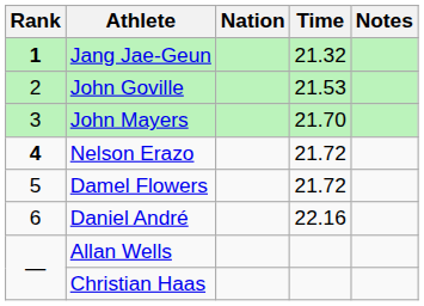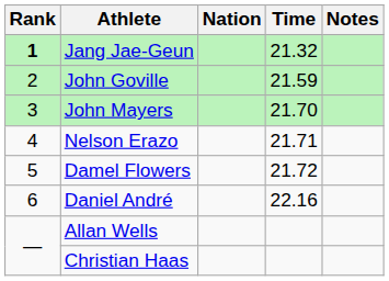 <table class="wikitable sortable" style="text-align:center">
 <tr>
 <th>Rank</th>
 <th>Athlete</th>
 <th>Nation</th>
 <th>Time</th>
 <th>Notes</th>
 </tr>
 <tr style="background:#bbf3bb;">
 <td><strong>1</strong></td>
 <td align=left><a href='#'>Jang Jae-Geun</a></td>
 <td align=left></td>
 <td>21.32</td>
 <td></td>
 </tr>
 <tr style="background:#bbf3bb;">
 <td>2</td>
 <td align=left><a href='#'>John Goville</a></td>
 <td align=left></td>
-<td>21.53</td>
+<td>21.59</td>
 <td></td>
 </tr>
 <tr style="background:#bbf3bb;">
 <td>3</td>
 <td align=left><a href='#'>John Mayers</a></td>
 <td align=left></td>
 <td>21.70</td>
 <td></td>
 </tr>
 <tr>
-<td><strong>4</strong></td>
+<td>4</td>
 <td align=left><a href='#'>Nelson Erazo</a></td>
 <td align=left></td>
-<td>21.72</td>
+<td>21.71</td>
 <td></td>
 </tr>
 <tr>
 <td>5</td>
 <td align=left><a href='#'>Damel Flowers</a></td>
 <td align=left></td>
 <td>21.72</td>
 <td></td>
 </tr>
 <tr>
 <td>6</td>
 <td align=left><a href='#'>Daniel André</a></td>
 <td align=left></td>
 <td>22.16</td>
 <td></td>
 </tr>
 <tr>
 <td rowspan=2 data-sort-value=7>—</td>
 <td align=left><a href='#'>Allan Wells</a></td>
 <td align=left></td>
 <td data-sort-value=99.99></td>
 <td></td>
 </tr>
 <tr>
 <td align=left><a href='#'>Christian Haas</a></td>
 <td align=left></td>
 <td data-sort-value=99.99></td>
 <td></td>
 </tr>
 </table>
